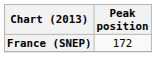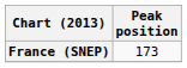 <table class="wikitable plainrowheaders">
 <tr>
 <th>Chart (2013)</th>
 <th>Peak<br>position</th>
 </tr>
 <tr>
 <th scope="row">France (SNEP)</th>
-<td align="center">172</td>
+<td align="center">173</td>
 </tr>
 <tr>
 </tr>
 </table>
